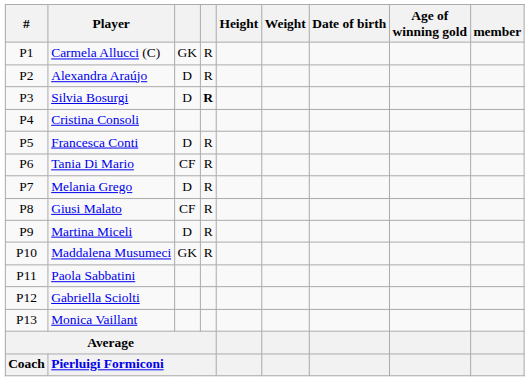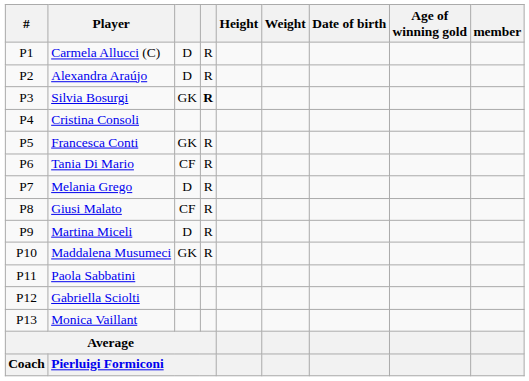 <table class="wikitable sortable" style="text-align: center; font-size: 85%; margin-left: 1em;">
 <tr>
 <th>#</th>
 <th>Player</th>
 <th></th>
 <th></th>
 <th>Height</th>
 <th>Weight</th>
 <th>Date of birth</th>
 <th>Age of<br>winning gold</th>
 <th><br>member</th>
 </tr>
 <tr>
 <td>P1</td>
 <td style="text-align: left;" data-sort-value="Allucci, Carmela"><a href='#'>Carmela Allucci</a> (C)</td>
-<td>GK</td>
+<td>D</td>
 <td>R</td>
 <td style="text-align: left;"></td>
 <td style="text-align: right;"></td>
 <td style="text-align: right;"></td>
 <td style="text-align: left;"></td>
 <td></td>
 </tr>
 <tr>
 <td>P2</td>
 <td style="text-align: left;" data-sort-value="Araújo, Alexandra"><a href='#'>Alexandra Araújo</a></td>
 <td>D</td>
 <td>R</td>
 <td style="text-align: left;"></td>
 <td style="text-align: right;"></td>
 <td style="text-align: right;"></td>
 <td style="text-align: left;"></td>
 <td></td>
 </tr>
 <tr>
 <td>P3</td>
 <td style="text-align: left;" data-sort-value="Bosurgi, Silvia"><a href='#'>Silvia Bosurgi</a></td>
-<td>D</td>
+<td>GK</td>
 <td><strong>R</strong></td>
 <td style="text-align: left;"></td>
 <td style="text-align: right;"></td>
 <td style="text-align: right;"></td>
 <td style="text-align: left;"></td>
 <td></td>
 </tr>
 <tr>
 <td>P4</td>
 <td style="text-align: left;" data-sort-value="Consoli, Cristina"><a href='#'>Cristina Consoli</a></td>
 <td></td>
 <td></td>
 <td style="text-align: left;"></td>
 <td style="text-align: right;"></td>
 <td style="text-align: right;"></td>
 <td style="text-align: left;"></td>
 <td></td>
 </tr>
 <tr>
 <td>P5</td>
 <td style="text-align: left;" data-sort-value="Conti, Francesca"><a href='#'>Francesca Conti</a></td>
-<td>D</td>
+<td>GK</td>
 <td>R</td>
 <td style="text-align: left;"></td>
 <td style="text-align: right;"></td>
 <td style="text-align: right;"></td>
 <td style="text-align: left;"></td>
 <td></td>
 </tr>
 <tr>
 <td>P6</td>
 <td style="text-align: left;" data-sort-value="Di Mario, Tania"><a href='#'>Tania Di Mario</a></td>
 <td>CF</td>
 <td>R</td>
 <td style="text-align: left;"></td>
 <td style="text-align: right;"></td>
 <td style="text-align: right;"></td>
 <td style="text-align: left;"></td>
 <td></td>
 </tr>
 <tr>
 <td>P7</td>
 <td style="text-align: left;" data-sort-value="Grego, Melania"><a href='#'>Melania Grego</a></td>
 <td>D</td>
 <td>R</td>
 <td style="text-align: left;"></td>
 <td style="text-align: right;"></td>
 <td style="text-align: right;"></td>
 <td style="text-align: left;"></td>
 <td></td>
 </tr>
 <tr>
 <td>P8</td>
 <td style="text-align: left;" data-sort-value="Malato, Giusi"><a href='#'>Giusi Malato</a></td>
 <td>CF</td>
 <td>R</td>
 <td style="text-align: left;"></td>
 <td style="text-align: right;"></td>
 <td style="text-align: right;"></td>
 <td style="text-align: left;"></td>
 <td></td>
 </tr>
 <tr>
 <td>P9</td>
 <td style="text-align: left;" data-sort-value="Miceli, Martina"><a href='#'>Martina Miceli</a></td>
 <td>D</td>
 <td>R</td>
 <td style="text-align: left;"></td>
 <td style="text-align: right;"></td>
 <td style="text-align: right;"></td>
 <td style="text-align: left;"></td>
 <td></td>
 </tr>
 <tr>
 <td>P10</td>
 <td style="text-align: left;" data-sort-value="Musumeci, Maddalena"><a href='#'>Maddalena Musumeci</a></td>
 <td>GK</td>
 <td>R</td>
 <td style="text-align: left;"></td>
 <td style="text-align: right;"></td>
 <td style="text-align: right;"></td>
 <td style="text-align: left;"></td>
 <td></td>
 </tr>
 <tr>
 <td>P11</td>
 <td style="text-align: left;" data-sort-value="Sabbatini, Paola"><a href='#'>Paola Sabbatini</a></td>
 <td></td>
 <td></td>
 <td style="text-align: left;"></td>
 <td style="text-align: right;"></td>
 <td style="text-align: right;"></td>
 <td style="text-align: left;"></td>
 <td></td>
 </tr>
 <tr>
 <td>P12</td>
 <td style="text-align: left;" data-sort-value="Sciolti, Gabriella"><a href='#'>Gabriella Sciolti</a></td>
 <td></td>
 <td></td>
 <td style="text-align: left;"></td>
 <td style="text-align: right;"></td>
 <td style="text-align: right;"></td>
 <td style="text-align: left;"></td>
 <td></td>
 </tr>
 <tr>
 <td>P13</td>
 <td style="text-align: left;" data-sort-value="Vaillant, Monica"><a href='#'>Monica Vaillant</a></td>
 <td></td>
 <td></td>
 <td style="text-align: left;"></td>
 <td style="text-align: right;"></td>
 <td style="text-align: right;"></td>
 <td style="text-align: left;"></td>
 <td></td>
 </tr>
 <tr>
 <th colspan="4">Average</th>
 <th style="text-align: left;"></th>
 <th style="text-align: right;"></th>
 <th style="text-align: right;"></th>
 <th style="text-align: left;"></th>
 <th></th>
 </tr>
 <tr>
 <th>Coach</th>
 <th colspan="3" style="text-align: left;"><a href='#'>Pierluigi Formiconi</a></th>
 <th style="text-align: left;"></th>
 <th></th>
 <th style="text-align: right;"></th>
 <th style="text-align: left;"></th>
 <th></th>
 </tr>
 </table>
